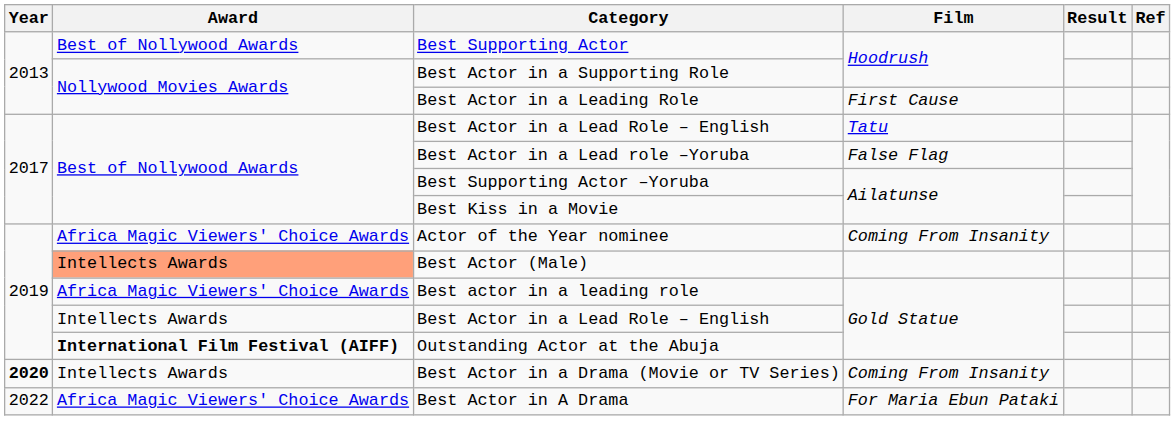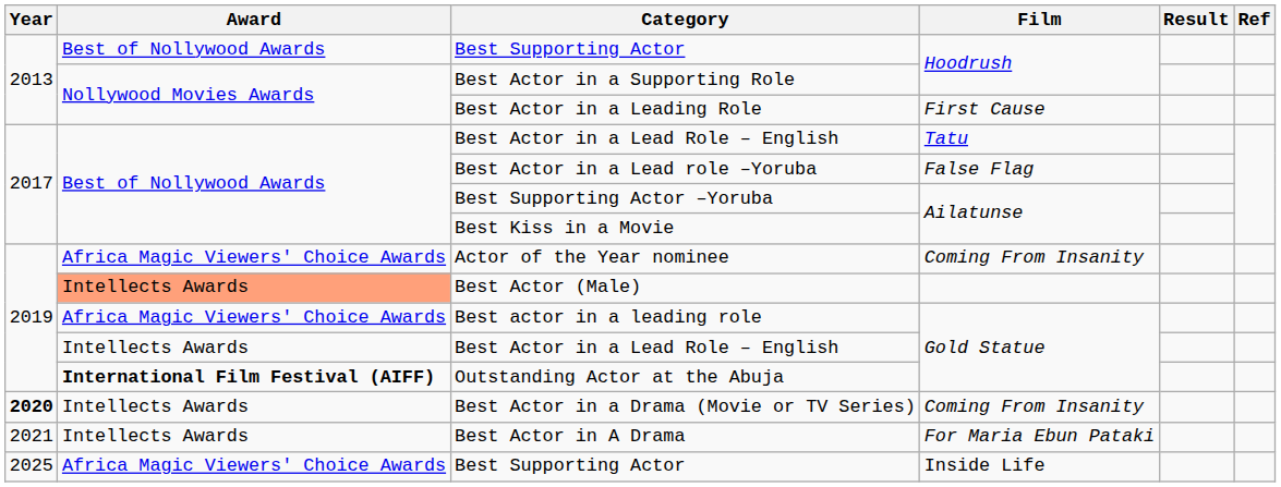 <table class="wikitable plainrowheaders sortable">
 <tr>
 <th>Year</th>
 <th>Award</th>
 <th>Category</th>
 <th>Film</th>
 <th>Result</th>
 <th>Ref</th>
 </tr>
 <tr>
 <td rowspan="3">2013</td>
 <td><a href='#'>Best of Nollywood Awards</a></td>
 <td><a href='#'>Best Supporting Actor</a></td>
 <td rowspan="2"><em><a href='#'>Hoodrush</a></em></td>
 <td></td>
 <td></td>
 </tr>
 <tr>
 <td rowspan="2"><a href='#'>Nollywood Movies Awards</a></td>
 <td>Best Actor in a Supporting Role</td>
 <td></td>
 <td></td>
 </tr>
 <tr>
 <td>Best Actor in a Leading Role</td>
 <td><em>First Cause</em></td>
 <td></td>
 <td></td>
 </tr>
 <tr>
 <td rowspan="4">2017</td>
 <td rowspan="4"><a href='#'>Best of Nollywood Awards</a></td>
 <td>Best Actor in a Lead Role – English</td>
 <td><a href='#'><em> Tatu</em></a></td>
 <td></td>
 <td rowspan="4"></td>
 </tr>
 <tr>
 <td>Best Actor in a Lead role –Yoruba</td>
 <td><em> False Flag</em></td>
 <td></td>
 </tr>
 <tr>
 <td>Best Supporting Actor –Yoruba</td>
 <td rowspan="2"><em> Ailatunse</em></td>
 <td></td>
 </tr>
 <tr>
 <td>Best Kiss in a Movie</td>
 <td></td>
 </tr>
 <tr>
 <td rowspan="5">2019</td>
 <td><a href='#'>Africa Magic Viewers' Choice Awards</a></td>
 <td>Actor of the Year nominee</td>
 <td><em> Coming From Insanity</em></td>
 <td></td>
 <td></td>
 </tr>
 <tr>
 <td style="background: lightsalmon;">Intellects Awards</td>
 <td>Best Actor (Male)</td>
 <td></td>
 <td></td>
 <td></td>
 </tr>
 <tr>
 <td><a href='#'>Africa Magic Viewers' Choice Awards</a></td>
 <td>Best actor in a leading role</td>
 <td rowspan="3"><em> Gold Statue</em></td>
 <td></td>
 <td></td>
 </tr>
 <tr>
 <td>Intellects Awards</td>
 <td>Best Actor in a Lead Role – English</td>
 <td></td>
 <td></td>
 </tr>
 <tr>
 <td><strong>International Film Festival (AIFF)</strong></td>
 <td>Outstanding Actor at the Abuja</td>
 <td></td>
 <td></td>
 </tr>
 <tr>
 <td><strong>2020</strong></td>
 <td>Intellects Awards</td>
 <td>Best Actor in a Drama (Movie or TV Series)</td>
 <td><em> Coming From Insanity</em></td>
 <td></td>
 <td></td>
 </tr>
 <tr>
-<td>2022</td>
-<td><a href='#'>Africa Magic Viewers' Choice Awards</a></td>
+<td>2021</td>
+<td>Intellects Awards</td>
 <td>Best Actor in A Drama</td>
 <td><em> For Maria Ebun Pataki</em></td>
 <td></td>
 <td></td>
 </tr>
+<tr>
+<td>2025</td>
+<td><a href='#'>Africa Magic Viewers' Choice Awards</a></td>
+<td>Best Supporting Actor</td>
+<td>Inside Life</td>
+<td></td>
+<td></td>
+</tr>
 </table>
